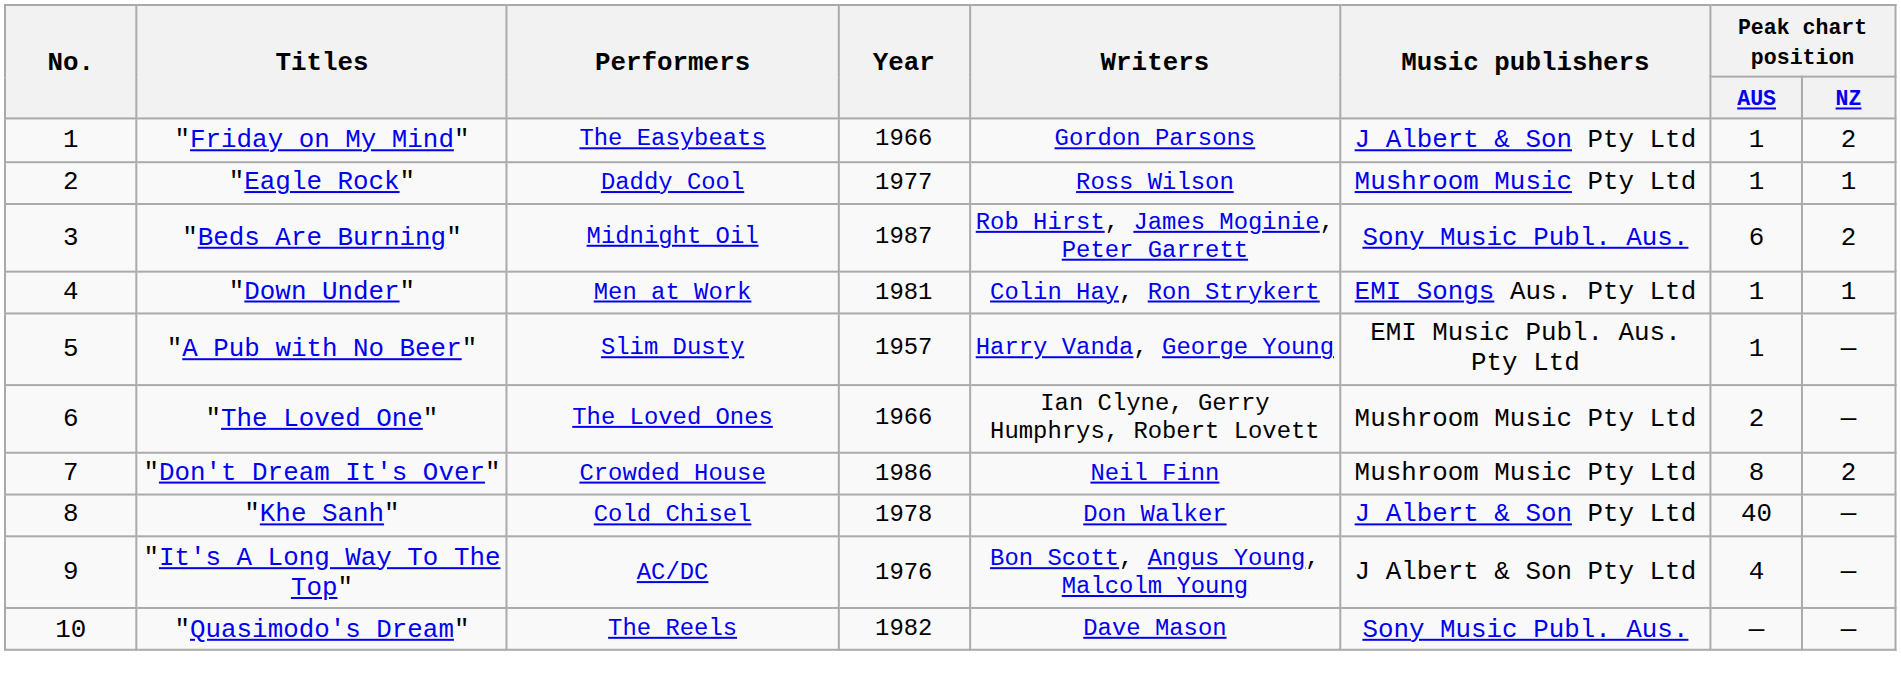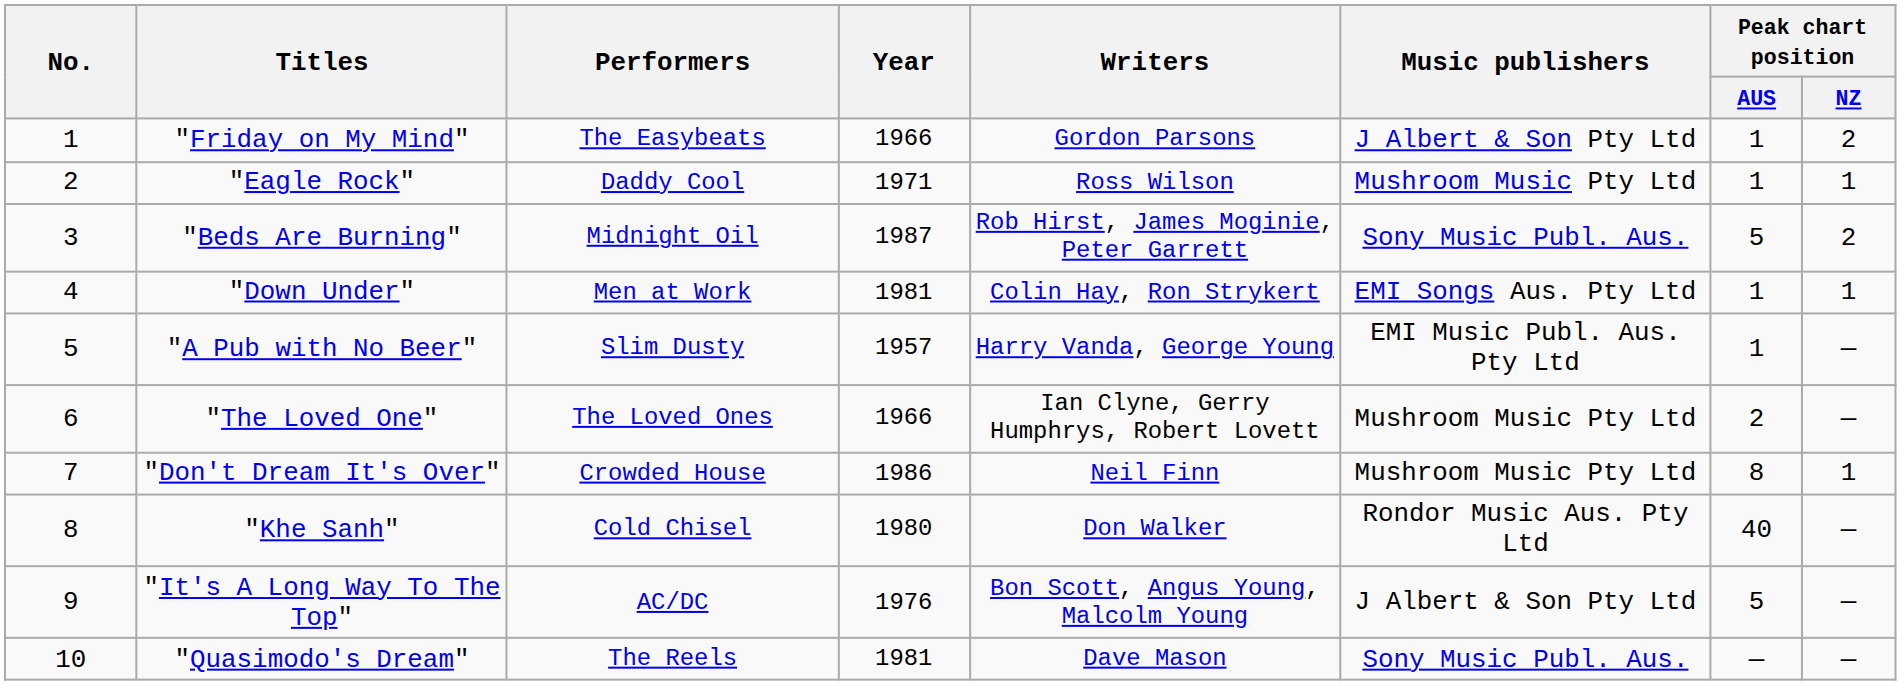 <table class="wikitable" style="text-align:center;">
 <tr>
 <th width="60px" rowspan="2">No.</th>
 <th width="180px" rowspan="2">Titles</th>
 <th width="160px" rowspan="2">Performers</th>
 <th width="60px" rowspan="2">Year</th>
 <th width="180px" rowspan="2">Writers</th>
 <th width="180px" rowspan="2">Music publishers</th>
 <th width="80px" colspan="2"><small>Peak chart position</small></th>
 </tr>
 <tr>
 <th width="40px"><small><a href='#'>AUS</a></small></th>
 <th width="40px"><small><a href='#'>NZ</a></small></th>
 </tr>
 <tr>
 <td>1</td>
 <td>"<a href='#'>Friday on My Mind</a>"</td>
 <td style="font-size: 9pt"><a href='#'>The Easybeats</a></td>
 <td style="font-size: 9pt">1966</td>
 <td style="font-size: 9pt"><a href='#'>Gordon Parsons</a></td>
 <td><a href='#'>J Albert & Son</a> Pty Ltd</td>
 <td>1</td>
 <td>2</td>
 </tr>
 <tr>
 <td>2</td>
 <td>"<a href='#'>Eagle Rock</a>"</td>
 <td style="font-size: 9pt"><a href='#'>Daddy Cool</a></td>
-<td style="font-size: 9pt">1977</td>
+<td style="font-size: 9pt">1971</td>
 <td style="font-size: 9pt"><a href='#'>Ross Wilson</a></td>
 <td><a href='#'>Mushroom Music</a> Pty Ltd</td>
 <td>1</td>
 <td>1</td>
 </tr>
 <tr>
 <td>3</td>
 <td>"<a href='#'>Beds Are Burning</a>"</td>
 <td style="font-size: 9pt"><a href='#'>Midnight Oil</a></td>
 <td style="font-size: 9pt">1987</td>
 <td style="font-size: 9pt"><a href='#'>Rob Hirst</a>, <a href='#'>James Moginie</a>, <a href='#'>Peter Garrett</a></td>
 <td><a href='#'>Sony Music Publ. Aus.</a></td>
-<td>6</td>
+<td>5</td>
 <td>2</td>
 </tr>
 <tr>
 <td>4</td>
 <td>"<a href='#'>Down Under</a>"</td>
 <td style="font-size: 9pt"><a href='#'>Men at Work</a></td>
 <td style="font-size: 9pt">1981</td>
 <td style="font-size: 9pt"><a href='#'>Colin Hay</a>, <a href='#'>Ron Strykert</a></td>
 <td><a href='#'>EMI Songs</a> Aus. Pty Ltd</td>
 <td>1</td>
 <td>1</td>
 </tr>
 <tr>
 <td>5</td>
 <td>"<a href='#'>A Pub with No Beer</a>"</td>
 <td style="font-size: 9pt"><a href='#'>Slim Dusty</a></td>
 <td style="font-size: 9pt">1957</td>
 <td style="font-size: 9pt"><a href='#'>Harry Vanda</a>, <a href='#'>George Young</a></td>
 <td>EMI Music Publ. Aus. Pty Ltd</td>
 <td>1</td>
 <td>—</td>
 </tr>
 <tr>
 <td>6</td>
 <td>"<a href='#'>The Loved One</a>"</td>
 <td style="font-size: 9pt"><a href='#'>The Loved Ones</a></td>
 <td style="font-size: 9pt">1966</td>
 <td style="font-size: 9pt">Ian Clyne, Gerry Humphrys, Robert Lovett</td>
 <td>Mushroom Music Pty Ltd</td>
 <td>2</td>
 <td>—</td>
 </tr>
 <tr>
 <td>7</td>
 <td>"<a href='#'>Don't Dream It's Over</a>"</td>
 <td style="font-size: 9pt"><a href='#'>Crowded House</a></td>
 <td style="font-size: 9pt">1986</td>
 <td style="font-size: 9pt"><a href='#'>Neil Finn</a></td>
 <td>Mushroom Music Pty Ltd</td>
 <td>8</td>
-<td>2</td>
+<td>1</td>
 </tr>
 <tr>
 <td>8</td>
 <td>"<a href='#'>Khe Sanh</a>"</td>
 <td style="font-size: 9pt"><a href='#'>Cold Chisel</a></td>
-<td style="font-size: 9pt">1978</td>
+<td style="font-size: 9pt">1980</td>
 <td style="font-size: 9pt"><a href='#'>Don Walker</a></td>
-<td><a href='#'>J Albert & Son</a> Pty Ltd</td>
+<td>Rondor Music Aus. Pty Ltd</td>
 <td>40</td>
 <td>—</td>
 </tr>
 <tr>
 <td>9</td>
 <td>"<a href='#'>It's A Long Way To The Top</a>"</td>
 <td style="font-size: 9pt"><a href='#'>AC/DC</a></td>
 <td style="font-size: 9pt">1976</td>
 <td style="font-size: 9pt"><a href='#'>Bon Scott</a>, <a href='#'>Angus Young</a>, <a href='#'>Malcolm Young</a></td>
 <td>J Albert & Son Pty Ltd</td>
-<td>4</td>
+<td>5</td>
 <td>—</td>
 </tr>
 <tr>
 <td>10</td>
 <td>"<a href='#'>Quasimodo's Dream</a>"</td>
 <td style="font-size: 9pt"><a href='#'>The Reels</a></td>
-<td style="font-size: 9pt">1982</td>
+<td style="font-size: 9pt">1981</td>
 <td style="font-size: 9pt"><a href='#'>Dave Mason</a></td>
 <td><a href='#'>Sony Music Publ. Aus.</a></td>
 <td>—</td>
 <td>—</td>
 </tr>
 </table>
